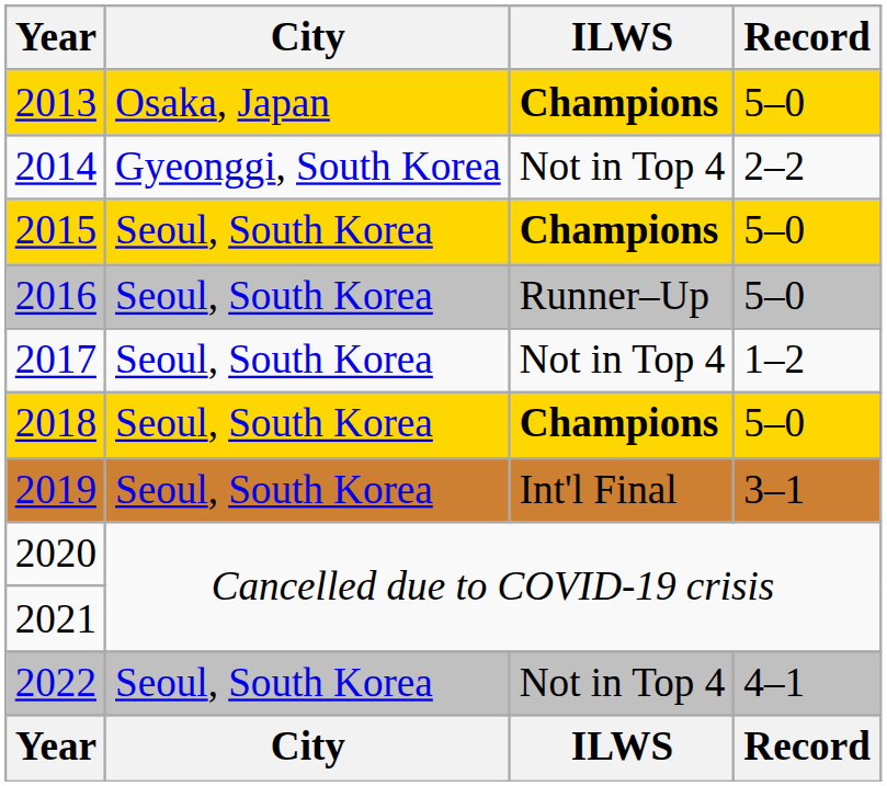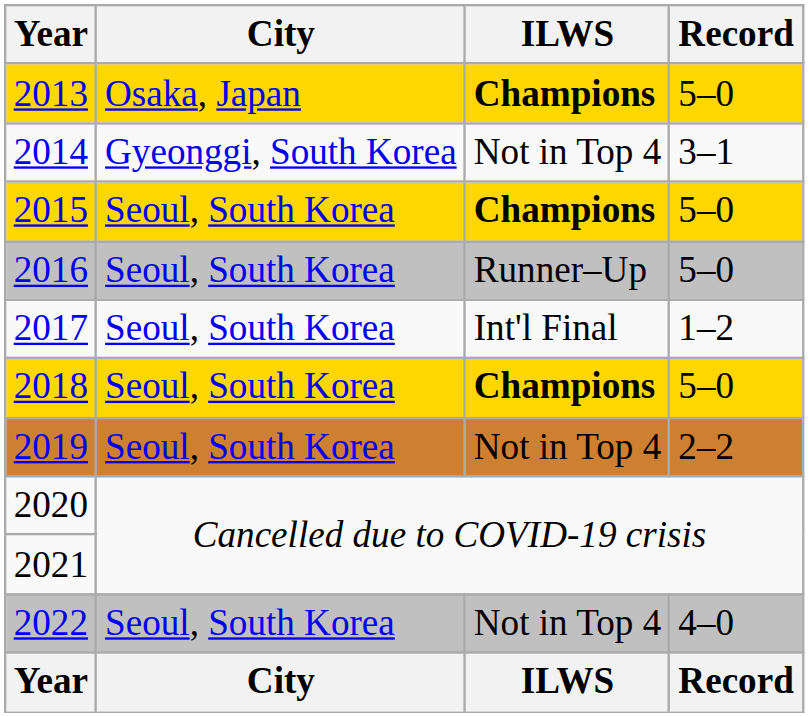 <table class="wikitable">
 <tr>
 <th>Year</th>
 <th>City</th>
 <th>ILWS</th>
 <th>Record</th>
 </tr>
 <tr style="background:gold;">
 <td><a href='#'>2013</a></td>
 <td> <a href='#'>Osaka</a>, <a href='#'>Japan</a></td>
 <td><strong>Champions</strong></td>
 <td>5–0</td>
 </tr>
 <tr>
 <td><a href='#'>2014</a></td>
 <td> <a href='#'>Gyeonggi</a>, <a href='#'>South Korea</a></td>
 <td>Not in Top 4</td>
-<td>2–2</td>
+<td>3–1</td>
 </tr>
 <tr style="background:gold;">
 <td><a href='#'>2015</a></td>
 <td> <a href='#'>Seoul</a>, <a href='#'>South Korea</a></td>
 <td><strong>Champions</strong></td>
 <td>5–0</td>
 </tr>
 <tr style="background:silver;">
 <td><a href='#'>2016</a></td>
 <td> <a href='#'>Seoul</a>, <a href='#'>South Korea</a></td>
 <td>Runner–Up</td>
 <td>5–0</td>
 </tr>
 <tr>
 <td><a href='#'>2017</a></td>
 <td> <a href='#'>Seoul</a>, <a href='#'>South Korea</a></td>
-<td>Not in Top 4</td>
+<td>Int'l Final</td>
 <td>1–2</td>
 </tr>
 <tr style="background:gold;">
 <td><a href='#'>2018</a></td>
 <td> <a href='#'>Seoul</a>, <a href='#'>South Korea</a></td>
 <td><strong>Champions</strong></td>
 <td>5–0</td>
 </tr>
 <tr style="background:#cd7f32;">
 <td><a href='#'>2019</a></td>
 <td> <a href='#'>Seoul</a>, <a href='#'>South Korea</a></td>
-<td>Int'l Final</td>
-<td>3–1</td>
+<td>Not in Top 4</td>
+<td>2–2</td>
 </tr>
 <tr>
 <td>2020</td>
 <td colspan=3 rowspan=2 style="text-align:center;"><em>Cancelled due to COVID-19 crisis</em></td>
 </tr>
 <tr>
 <td>2021</td>
 </tr>
 <tr style="background:silver;">
 <td><a href='#'>2022</a></td>
 <td> <a href='#'>Seoul</a>, <a href='#'>South Korea</a></td>
 <td>Not in Top 4</td>
-<td>4–1</td>
+<td>4–0</td>
 </tr>
 <tr>
 <th>Year</th>
 <th>City</th>
 <th>ILWS</th>
 <th>Record</th>
 </tr>
 </table>
